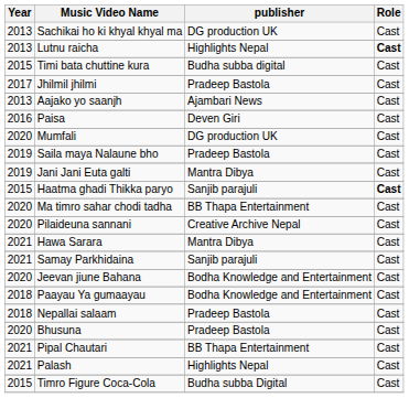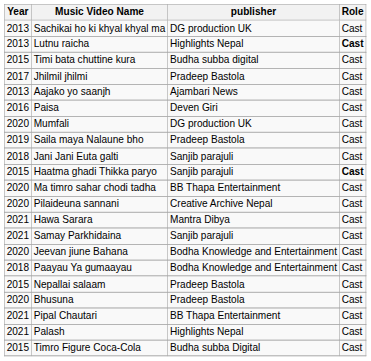 <table class="wikitable">
 <tr>
 <th>Year</th>
 <th>Music Video Name</th>
 <th>publisher</th>
 <th>Role</th>
 </tr>
 <tr>
 <td>2013</td>
 <td>Sachikai ho ki khyal khyal ma</td>
 <td>DG production UK</td>
 <td>Cast</td>
 </tr>
 <tr>
 </tr>
 <tr>
 <td>2013</td>
 <td>Lutnu raicha</td>
 <td>Highlights Nepal</td>
 <td><strong>Cast</strong></td>
 </tr>
 <tr>
 </tr>
 <tr>
 <td>2015</td>
 <td>Timi bata chuttine kura</td>
 <td>Budha subba digital</td>
 <td>Cast</td>
 </tr>
 <tr>
 </tr>
 <tr>
 <td>2017</td>
 <td>Jhilmil jhilmi</td>
 <td>Pradeep Bastola</td>
 <td>Cast</td>
 </tr>
 <tr>
 </tr>
 <tr>
 <td>2013</td>
 <td>Aajako yo saanjh</td>
 <td>Ajambari News</td>
 <td>Cast</td>
 </tr>
 <tr>
 </tr>
 <tr>
 <td>2016</td>
 <td>Paisa</td>
 <td>Deven Giri</td>
 <td>Cast</td>
 </tr>
 <tr>
 </tr>
 <tr>
 <td>2020</td>
 <td>Mumfali</td>
 <td>DG production UK</td>
 <td>Cast</td>
 </tr>
 <tr>
 </tr>
 <tr>
 <td>2019</td>
 <td>Saila maya Nalaune bho</td>
 <td>Pradeep Bastola</td>
 <td>Cast</td>
 </tr>
 <tr>
 </tr>
 <tr>
-<td>2019</td>
+<td>2018</td>
 <td>Jani Jani Euta galti</td>
-<td>Mantra Dibya</td>
+<td>Sanjib parajuli</td>
 <td>Cast</td>
 </tr>
 <tr>
 </tr>
 <tr>
 <td>2015</td>
 <td>Haatma ghadi Thikka paryo</td>
 <td>Sanjib parajuli</td>
 <td><strong>Cast</strong></td>
 </tr>
 <tr>
 </tr>
 <tr>
 <td>2020</td>
 <td>Ma timro sahar chodi tadha</td>
 <td>BB Thapa Entertainment</td>
 <td>Cast</td>
 </tr>
 <tr>
 </tr>
 <tr>
 <td>2020</td>
 <td>Pilaideuna sannani</td>
 <td>Creative Archive Nepal</td>
 <td>Cast</td>
 </tr>
 <tr>
 </tr>
 <tr>
 <td>2021</td>
 <td>Hawa Sarara</td>
 <td>Mantra Dibya</td>
 <td>Cast</td>
 </tr>
 <tr>
 </tr>
 <tr>
 <td>2021</td>
 <td>Samay Parkhidaina</td>
 <td>Sanjib parajuli</td>
 <td>Cast</td>
 </tr>
 <tr>
 </tr>
 <tr>
 <td>2020</td>
 <td>Jeevan jiune Bahana</td>
 <td>Bodha Knowledge and Entertainment</td>
 <td>Cast</td>
 </tr>
 <tr>
 </tr>
 <tr>
 <td>2018</td>
 <td>Paayau Ya gumaayau</td>
 <td>Bodha Knowledge and Entertainment</td>
 <td>Cast</td>
 </tr>
 <tr>
 </tr>
 <tr>
-<td>2018</td>
+<td>2015</td>
 <td>Nepallai salaam</td>
 <td>Pradeep Bastola</td>
 <td>Cast</td>
 </tr>
 <tr>
 </tr>
 <tr>
 <td>2020</td>
 <td>Bhusuna</td>
 <td>Pradeep Bastola</td>
 <td>Cast</td>
 </tr>
 <tr>
 </tr>
 <tr>
 <td>2021</td>
 <td>Pipal Chautari</td>
 <td>BB Thapa Entertainment</td>
 <td>Cast</td>
 </tr>
 <tr>
 </tr>
 <tr>
 <td>2021</td>
 <td>Palash</td>
 <td>Highlights Nepal</td>
 <td>Cast</td>
 </tr>
 <tr>
 </tr>
 <tr>
 <td>2015</td>
 <td>Timro Figure Coca-Cola</td>
 <td>Budha subba Digital</td>
 <td>Cast</td>
 </tr>
 <tr>
 </tr>
 </table>
